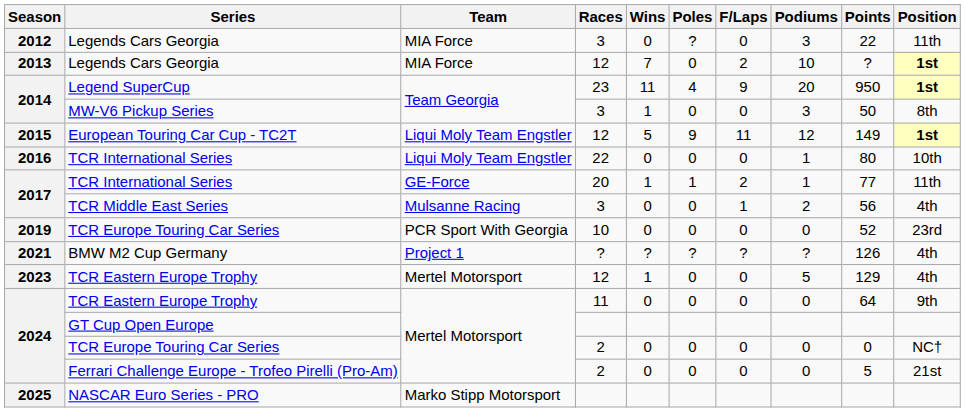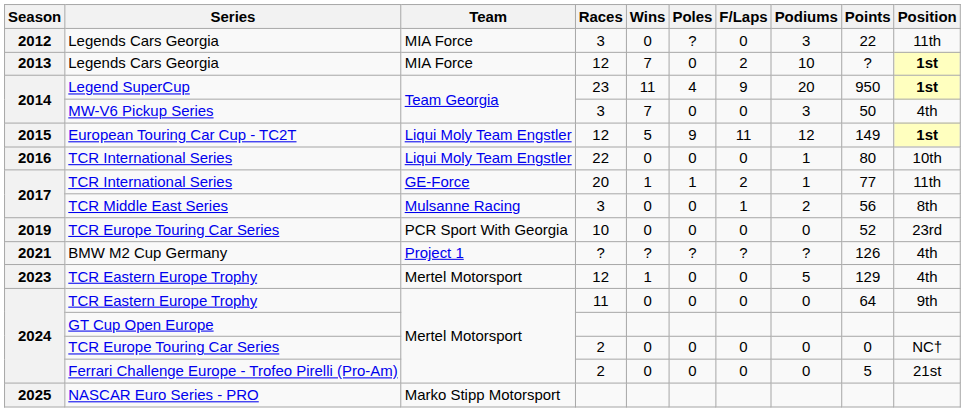 <table class="wikitable" style="font-size: 90%; text-align:center">
 <tr>
 <th>Season</th>
 <th>Series</th>
 <th>Team</th>
 <th>Races</th>
 <th>Wins</th>
 <th>Poles</th>
 <th>F/Laps</th>
 <th>Podiums</th>
 <th>Points</th>
 <th>Position</th>
 </tr>
 <tr>
 <th>2012</th>
 <td align=left>Legends Cars Georgia</td>
 <td align=left>MIA Force</td>
 <td>3</td>
 <td>0</td>
 <td>?</td>
 <td>0</td>
 <td>3</td>
 <td>22</td>
 <td>11th</td>
 </tr>
 <tr>
 <th>2013</th>
 <td align=left>Legends Cars Georgia</td>
 <td align=left>MIA Force</td>
 <td>12</td>
 <td>7</td>
 <td>0</td>
 <td>2</td>
 <td>10</td>
 <td>?</td>
 <td style="background:#FFFFBF;"><strong>1st</strong></td>
 </tr>
 <tr>
 <th rowspan="2">2014</th>
 <td align=left><a href='#'>Legend SuperCup</a></td>
 <td rowspan="2" align=left><a href='#'>Team Georgia</a></td>
 <td>23</td>
 <td>11</td>
 <td>4</td>
 <td>9</td>
 <td>20</td>
 <td>950</td>
 <td style="background:#FFFFBF;"><strong>1st</strong></td>
 </tr>
 <tr>
 <td align=left><a href='#'>MW-V6 Pickup Series</a></td>
 <td>3</td>
-<td>1</td>
+<td>7</td>
 <td>0</td>
 <td>0</td>
 <td>3</td>
 <td>50</td>
-<td>8th</td>
+<td>4th</td>
 </tr>
 <tr>
 <th>2015</th>
 <td align=left><a href='#'>European Touring Car Cup - TC2T</a></td>
 <td align=left><a href='#'>Liqui Moly Team Engstler</a></td>
 <td>12</td>
 <td>5</td>
 <td>9</td>
 <td>11</td>
 <td>12</td>
 <td>149</td>
 <td style="background:#FFFFBF;"><strong>1st</strong></td>
 </tr>
 <tr>
 <th>2016</th>
 <td align=left><a href='#'>TCR International Series</a></td>
 <td align=left><a href='#'>Liqui Moly Team Engstler</a></td>
 <td>22</td>
 <td>0</td>
 <td>0</td>
 <td>0</td>
 <td>1</td>
 <td>80</td>
 <td>10th</td>
 </tr>
 <tr>
 <th rowspan="2">2017</th>
 <td align=left><a href='#'>TCR International Series</a></td>
 <td align=left><a href='#'>GE-Force</a></td>
 <td>20</td>
 <td>1</td>
 <td>1</td>
 <td>2</td>
 <td>1</td>
 <td>77</td>
 <td>11th</td>
 </tr>
 <tr>
 <td align=left><a href='#'>TCR Middle East Series</a></td>
 <td align=left><a href='#'>Mulsanne Racing</a></td>
 <td>3</td>
 <td>0</td>
 <td>0</td>
 <td>1</td>
 <td>2</td>
 <td>56</td>
-<td>4th</td>
+<td>8th</td>
 </tr>
 <tr>
 <th>2019</th>
 <td align=left><a href='#'>TCR Europe Touring Car Series</a></td>
 <td align=left>PCR Sport With Georgia</td>
 <td>10</td>
 <td>0</td>
 <td>0</td>
 <td>0</td>
 <td>0</td>
 <td>52</td>
 <td>23rd</td>
 </tr>
 <tr>
 <th>2021</th>
 <td align=left>BMW M2 Cup Germany</td>
 <td align=left><a href='#'>Project 1</a></td>
 <td>?</td>
 <td>?</td>
 <td>?</td>
 <td>?</td>
 <td>?</td>
 <td>126</td>
 <td>4th</td>
 </tr>
 <tr>
 <th>2023</th>
 <td align=left><a href='#'>TCR Eastern Europe Trophy</a></td>
 <td align=left>Mertel Motorsport</td>
 <td>12</td>
 <td>1</td>
 <td>0</td>
 <td>0</td>
 <td>5</td>
 <td>129</td>
 <td>4th</td>
 </tr>
 <tr>
 <th rowspan="4">2024</th>
 <td align=left><a href='#'>TCR Eastern Europe Trophy</a></td>
 <td rowspan="4" align="left">Mertel Motorsport</td>
 <td>11</td>
 <td>0</td>
 <td>0</td>
 <td>0</td>
 <td>0</td>
 <td>64</td>
 <td>9th</td>
 </tr>
 <tr>
 <td align=left><a href='#'>GT Cup Open Europe</a></td>
 <td></td>
 <td></td>
 <td></td>
 <td></td>
 <td></td>
 <td></td>
 <td></td>
 </tr>
 <tr>
 <td align=left><a href='#'>TCR Europe Touring Car Series</a></td>
 <td>2</td>
 <td>0</td>
 <td>0</td>
 <td>0</td>
 <td>0</td>
 <td>0</td>
 <td>NC†</td>
 </tr>
 <tr>
 <td align="left"><a href='#'>Ferrari Challenge Europe - Trofeo Pirelli (Pro-Am)</a></td>
 <td>2</td>
 <td>0</td>
 <td>0</td>
 <td>0</td>
 <td>0</td>
 <td>5</td>
 <td>21st</td>
 </tr>
 <tr>
 <th>2025</th>
 <td align=left><a href='#'>NASCAR Euro Series - PRO</a></td>
 <td align=left>Marko Stipp Motorsport</td>
 <td></td>
 <td></td>
 <td></td>
 <td></td>
 <td></td>
 <td></td>
 <td></td>
 </tr>
 </table>
